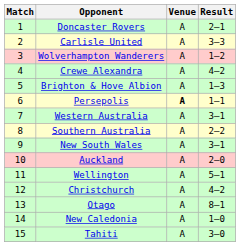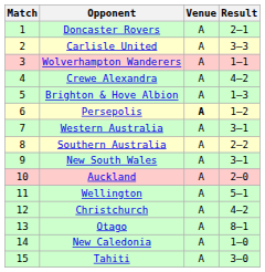 <table class="wikitable" style="font-size:100%; text-align:center">
 <tr>
 <th>Match</th>
 <th>Opponent</th>
 <th>Venue</th>
 <th>Result</th>
 </tr>
 <tr style="background: #CCFFCC;">
 <td align="center">1</td>
 <td><a href='#'>Doncaster Rovers</a></td>
 <td>A</td>
 <td>2–1</td>
 </tr>
 <tr style="background: #FFFFCC;">
 <td align="center">2</td>
 <td><a href='#'>Carlisle United</a></td>
 <td>A</td>
 <td>3–3</td>
 </tr>
 <tr style="background: #FFCCCC;">
 <td align="center">3</td>
 <td><a href='#'>Wolverhampton Wanderers</a></td>
 <td>A</td>
-<td>1–2</td>
+<td>1–1</td>
 </tr>
 <tr style="background: #CCFFCC;">
 <td align="center">4</td>
 <td><a href='#'>Crewe Alexandra</a></td>
 <td>A</td>
 <td>4–2</td>
 </tr>
 <tr style="background: #CCFFCC;">
 <td align="center">5</td>
 <td><a href='#'>Brighton & Hove Albion</a></td>
 <td>A</td>
 <td>1–3</td>
 </tr>
 <tr style="background: #FFFFCC;">
 <td align="center">6</td>
 <td><a href='#'>Persepolis</a></td>
 <td><strong>A</strong></td>
-<td>1–1</td>
+<td>1–2</td>
 </tr>
 <tr style="background: #CCFFCC;">
 <td align="center">7</td>
 <td><a href='#'>Western Australia</a></td>
 <td>A</td>
 <td>3–1</td>
 </tr>
 <tr style="background: #FFFFCC;">
 <td align="center">8</td>
 <td><a href='#'>Southern Australia</a></td>
 <td>A</td>
 <td>2–2</td>
 </tr>
 <tr style="background: #CCFFCC;">
 <td align="center">9</td>
 <td><a href='#'>New South Wales</a></td>
 <td>A</td>
 <td>3–1</td>
 </tr>
 <tr style="background: #FFCCCC;">
 <td align="center">10</td>
 <td><a href='#'>Auckland</a></td>
 <td>A</td>
 <td>2–0</td>
 </tr>
 <tr style="background: #CCFFCC;">
 <td align="center">11</td>
 <td><a href='#'>Wellington</a></td>
 <td>A</td>
 <td>5–1</td>
 </tr>
 <tr style="background: #CCFFCC;">
 <td align="center">12</td>
 <td><a href='#'>Christchurch</a></td>
 <td>A</td>
 <td>4–2</td>
 </tr>
 <tr style="background: #CCFFCC;">
 <td align="center">13</td>
 <td><a href='#'>Otago</a></td>
 <td>A</td>
 <td>8–1</td>
 </tr>
 <tr style="background: #CCFFCC;">
 <td align="center">14</td>
 <td><a href='#'>New Caledonia</a></td>
 <td>A</td>
 <td>1–0</td>
 </tr>
 <tr style="background: #CCFFCC;">
 <td align="center">15</td>
 <td><a href='#'>Tahiti</a></td>
 <td>A</td>
 <td>3–0</td>
 </tr>
 </table>
